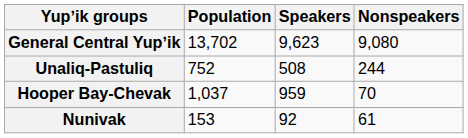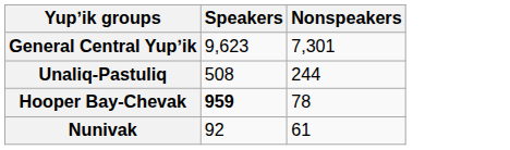 <table class="wikitable">
 <tr>
 <th scope="col">Yupʼik groups</th>
-<th scope="col">Population</th>
 <th scope="col">Speakers</th>
 <th scope="col">Nonspeakers</th>
 </tr>
 <tr>
 <th scope="row">General Central Yupʼik</th>
-<td>13,702</td>
 <td>9,623</td>
-<td>9,080</td>
+<td>7,301</td>
 </tr>
 <tr>
 <th scope="row">Unaliq-Pastuliq</th>
-<td>752</td>
 <td>508</td>
 <td>244</td>
 </tr>
 <tr>
 <th scope="row">Hooper Bay-Chevak</th>
-<td>1,037</td>
-<td>959</td>
-<td>70</td>
+<td><strong>959</strong></td>
+<td>78</td>
 </tr>
 <tr>
 <th scope="row">Nunivak</th>
-<td>153</td>
 <td>92</td>
 <td>61</td>
 </tr>
 </table>
